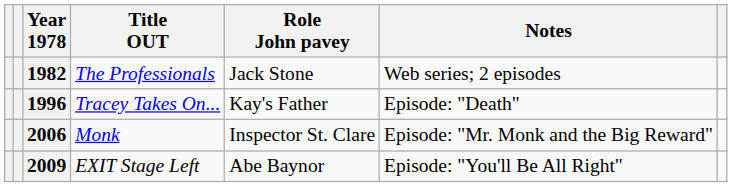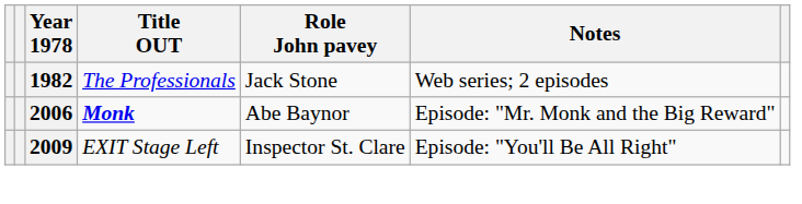 <table class="wikitable plainrowheaders sortable mw-collapsible">
 <tr>
 <th></th>
 <th></th>
 <th scope="col">Year<br>1978</th>
 <th scope="col">Title<br>OUT</th>
 <th scope="col">Role<br>John pavey</th>
 <th scope="col" class="unsortable">Notes</th>
 <th scope="col" class="unsortable"></th>
 </tr>
 <tr>
 <th></th>
 <th></th>
 <th scope="row">1982</th>
 <td><em><a href='#'>The Professionals</a></em></td>
 <td>Jack Stone</td>
 <td>Web series; 2 episodes</td>
 <td></td>
 </tr>
 <tr>
 <th></th>
 <th></th>
-<th scope="row">1996</th>
-<td><em><a href='#'>Tracey Takes On...</a></em></td>
-<td>Kay's Father</td>
-<td>Episode: "Death"</td>
-<td></td>
-</tr>
-<tr>
-<th></th>
-<th></th>
 <th scope="row">2006</th>
-<td><em><a href='#'>Monk</a></em></td>
-<td>Inspector St. Clare</td>
+<td><strong><em><a href='#'>Monk</a></em></strong></td>
+<td>Abe Baynor</td>
 <td>Episode: "Mr. Monk and the Big Reward"</td>
 <td></td>
 </tr>
 <tr>
 <th></th>
 <th></th>
 <th scope="row">2009</th>
 <td><em>EXIT Stage Left</em></td>
-<td>Abe Baynor</td>
+<td>Inspector St. Clare</td>
 <td>Episode: "You'll Be All Right"</td>
 <td></td>
 </tr>
 </table>
